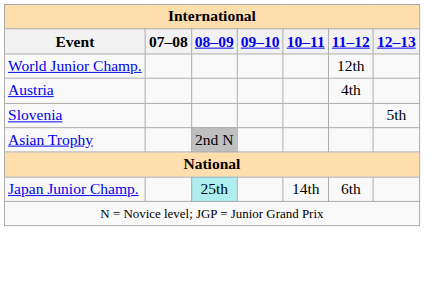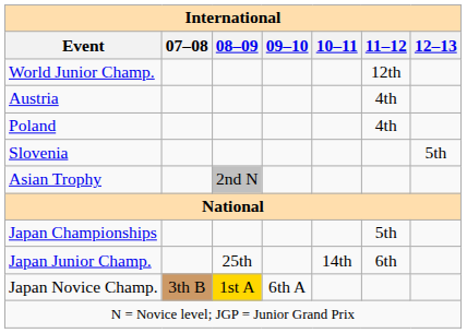 <table class="wikitable" style="text-align:center">
 <tr>
 <th colspan="7" style="background-color: #ffdead; " align="center">International</th>
 </tr>
 <tr>
 <th>Event</th>
 <th>07–08</th>
 <th><a href='#'>08–09</a></th>
 <th><a href='#'>09–10</a></th>
 <th><a href='#'>10–11</a></th>
 <th><a href='#'>11–12</a></th>
 <th><a href='#'>12–13</a></th>
 </tr>
 <tr>
 <td align=left><a href='#'>World Junior Champ.</a></td>
 <td></td>
 <td></td>
 <td></td>
 <td></td>
 <td>12th</td>
 <td></td>
 </tr>
 <tr>
 <td align=left> <a href='#'>Austria</a></td>
 <td></td>
 <td></td>
 <td></td>
 <td></td>
 <td>4th</td>
 <td></td>
 </tr>
 <tr>
+<td align=left> <a href='#'>Poland</a></td>
+<td></td>
+<td></td>
+<td></td>
+<td></td>
+<td>4th</td>
+<td></td>
+</tr>
+<tr>
 <td align=left> <a href='#'>Slovenia</a></td>
 <td></td>
 <td></td>
 <td></td>
 <td></td>
 <td></td>
 <td>5th</td>
 </tr>
 <tr>
 <td align=left><a href='#'>Asian Trophy</a></td>
 <td></td>
 <td bgcolor="silver">2nd N</td>
 <td></td>
 <td></td>
 <td></td>
 <td></td>
 </tr>
 <tr>
 <th colspan="7" style="background-color: #ffdead; " align="center">National</th>
 </tr>
 <tr>
+<td align=left><a href='#'>Japan Championships</a></td>
+<td></td>
+<td></td>
+<td></td>
+<td></td>
+<td>5th</td>
+<td></td>
+</tr>
+<tr>
 <td align=left><a href='#'>Japan Junior Champ.</a></td>
 <td></td>
-<td style="background: paleturquoise;">25th</td>
+<td>25th</td>
 <td></td>
 <td>14th</td>
 <td>6th</td>
 <td></td>
 </tr>
 <tr>
+<td align=left>Japan Novice Champ.</td>
+<td bgcolor=cc9966>3th B</td>
+<td bgcolor="gold">1st A</td>
+<td>6th A</td>
+<td></td>
+<td></td>
+<td></td>
+</tr>
+<tr>
 <td colspan="7" align="center"><small> N = Novice level; JGP = Junior Grand Prix </small></td>
 </tr>
 </table>
